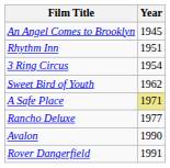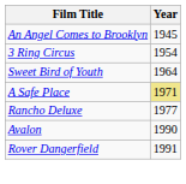 <table class="wikitable">
 <tr>
 <th>Film Title</th>
 <th>Year</th>
 </tr>
 <tr>
 <td><em><a href='#'>An Angel Comes to Brooklyn</a></em></td>
 <td>1945</td>
 </tr>
 <tr>
-<td><em><a href='#'>Rhythm Inn</a></em></td>
-<td>1951</td>
-</tr>
-<tr>
 <td><em><a href='#'>3 Ring Circus</a></em></td>
 <td>1954</td>
 </tr>
 <tr>
 <td><a href='#'><em>Sweet Bird of Youth</em></a></td>
-<td>1962</td>
+<td>1964</td>
 </tr>
 <tr>
 <td><em><a href='#'>A Safe Place</a></em></td>
 <td style="background: khaki;">1971</td>
 </tr>
 <tr>
 <td><em><a href='#'>Rancho Deluxe</a></em></td>
 <td>1977</td>
 </tr>
 <tr>
 <td><em><a href='#'>Avalon</a></em></td>
 <td>1990</td>
 </tr>
 <tr>
 <td><em><a href='#'>Rover Dangerfield</a></em></td>
 <td>1991</td>
 </tr>
 </table>
